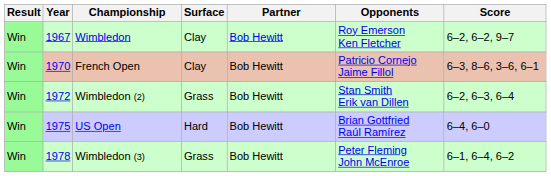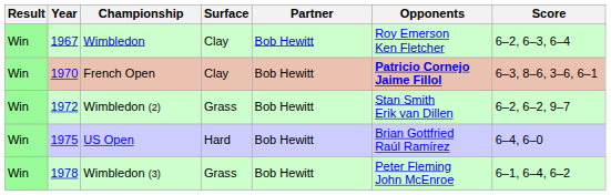 <table class="sortable wikitable">
 <tr>
 <th style="width:40px">Result</th>
 <th style="width:30px">Year</th>
 <th style="width:150px">Championship</th>
 <th style="width:50px">Surface</th>
 <th style="width:150px">Partner</th>
 <th style="width:150px">Opponents</th>
 <th style="width:140px" class="unsortable">Score</th>
 </tr>
 <tr style="background:#cfc;">
 <td style="background:#98fb98;">Win</td>
 <td><a href='#'>1967</a></td>
 <td><a href='#'>Wimbledon</a></td>
 <td>Clay</td>
 <td> <a href='#'>Bob Hewitt</a></td>
 <td> <a href='#'>Roy Emerson</a><br> <a href='#'>Ken Fletcher</a></td>
-<td>6–2, 6–2, 9–7</td>
+<td>6–2, 6–3, 6–4</td>
 </tr>
 <tr bgcolor=#EBC2AF>
 <td style="background:#98fb98;">Win</td>
 <td><a href='#'>1970</a></td>
 <td>French Open</td>
 <td>Clay</td>
 <td> Bob Hewitt</td>
-<td> <a href='#'>Patricio Cornejo</a><br> <a href='#'>Jaime Fillol</a></td>
+<td><strong> <a href='#'>Patricio Cornejo</a><br> <a href='#'>Jaime Fillol</a></strong></td>
 <td>6–3, 8–6, 3–6, 6–1</td>
 </tr>
 <tr style="background:#cfc;">
 <td style="background:#98fb98;">Win</td>
 <td><a href='#'>1972</a></td>
 <td>Wimbledon <small>(2)</small></td>
 <td>Grass</td>
 <td> Bob Hewitt</td>
 <td> <a href='#'>Stan Smith</a><br> <a href='#'>Erik van Dillen</a></td>
-<td>6–2, 6–3, 6–4</td>
+<td>6–2, 6–2, 9–7</td>
 </tr>
 <tr style="background:#ccf;">
 <td style="background:#98fb98;">Win</td>
 <td><a href='#'>1975</a></td>
 <td><a href='#'>US Open</a></td>
 <td>Hard</td>
 <td> Bob Hewitt</td>
 <td> <a href='#'>Brian Gottfried</a><br> <a href='#'>Raúl Ramírez</a></td>
 <td>6–4, 6–0</td>
 </tr>
 <tr style="background:#cfc;">
 <td style="background:#98fb98;">Win</td>
 <td><a href='#'>1978</a></td>
 <td>Wimbledon <small>(3)</small></td>
 <td>Grass</td>
 <td> Bob Hewitt</td>
 <td> <a href='#'>Peter Fleming</a><br> <a href='#'>John McEnroe</a></td>
 <td>6–1, 6–4, 6–2</td>
 </tr>
 </table>
